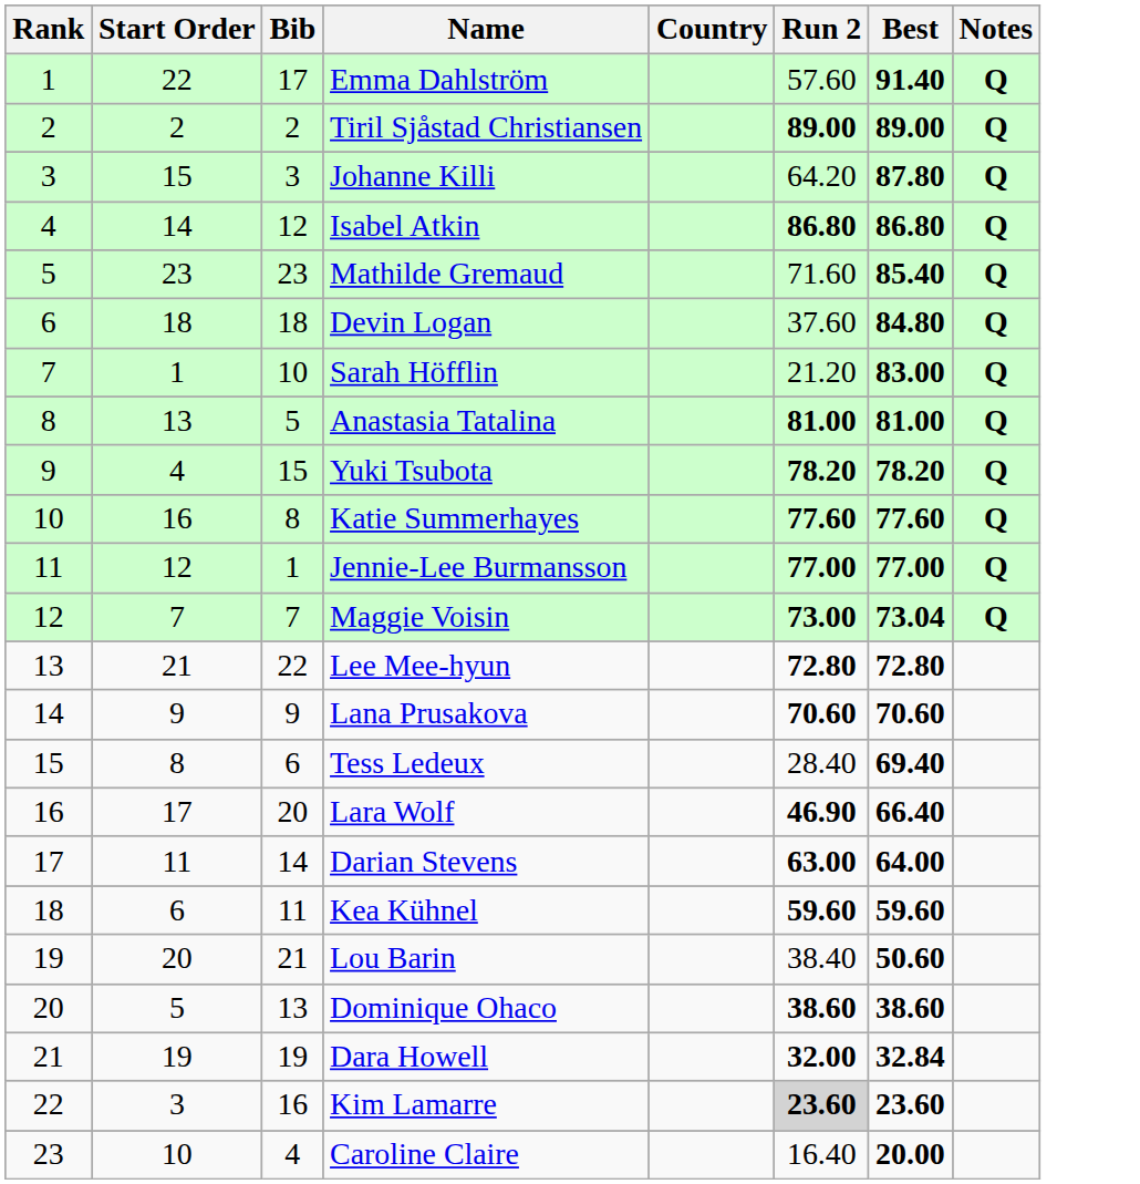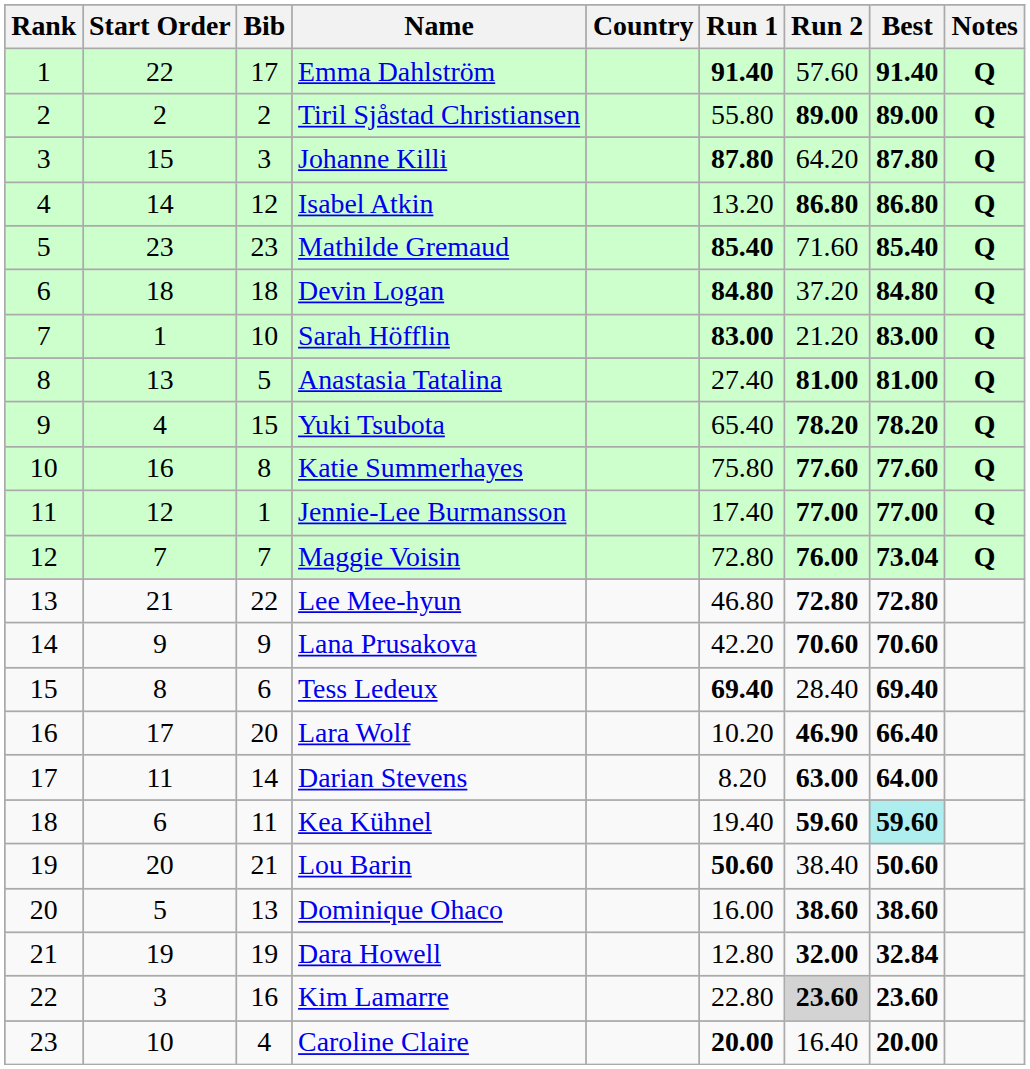 <table class="wikitable sortable" style="text-align:center">
 <tr>
 <th>Rank</th>
 <th>Start Order</th>
 <th>Bib</th>
 <th>Name</th>
 <th>Country</th>
+<th>Run 1</th>
 <th>Run 2</th>
 <th>Best</th>
 <th>Notes</th>
 </tr>
 <tr bgcolor=#ccffcc>
 <td>1</td>
 <td>22</td>
 <td>17</td>
 <td align="left"><a href='#'>Emma Dahlström</a></td>
 <td align=left></td>
+<td><strong>91.40</strong></td>
 <td>57.60</td>
 <td><strong>91.40</strong></td>
 <td><strong>Q</strong></td>
 </tr>
 <tr bgcolor=#ccffcc>
 <td>2</td>
 <td>2</td>
 <td>2</td>
 <td align="left"><a href='#'>Tiril Sjåstad Christiansen</a></td>
 <td align=left></td>
+<td>55.80</td>
 <td><strong>89.00</strong></td>
 <td><strong>89.00</strong></td>
 <td><strong>Q</strong></td>
 </tr>
 <tr bgcolor=#ccffcc>
 <td>3</td>
 <td>15</td>
 <td>3</td>
 <td align="left"><a href='#'>Johanne Killi</a></td>
 <td align=left></td>
+<td><strong>87.80</strong></td>
 <td>64.20</td>
 <td><strong>87.80</strong></td>
 <td><strong>Q</strong></td>
 </tr>
 <tr bgcolor=#ccffcc>
 <td>4</td>
 <td>14</td>
 <td>12</td>
 <td align="left"><a href='#'>Isabel Atkin</a></td>
 <td align=left></td>
+<td>13.20</td>
 <td><strong>86.80</strong></td>
 <td><strong>86.80</strong></td>
 <td><strong>Q</strong></td>
 </tr>
 <tr bgcolor=#ccffcc>
 <td>5</td>
 <td>23</td>
 <td>23</td>
 <td align="left"><a href='#'>Mathilde Gremaud</a></td>
 <td align=left></td>
+<td><strong>85.40</strong></td>
 <td>71.60</td>
 <td><strong>85.40</strong></td>
 <td><strong>Q</strong></td>
 </tr>
 <tr bgcolor=#ccffcc>
 <td>6</td>
 <td>18</td>
 <td>18</td>
 <td align="left"><a href='#'>Devin Logan</a></td>
 <td align=left></td>
-<td>37.60</td>
+<td><strong>84.80</strong></td>
+<td>37.20</td>
 <td><strong>84.80</strong></td>
 <td><strong>Q</strong></td>
 </tr>
 <tr bgcolor=#ccffcc>
 <td>7</td>
 <td>1</td>
 <td>10</td>
 <td align="left"><a href='#'>Sarah Höfflin</a></td>
 <td align=left></td>
+<td><strong>83.00</strong></td>
 <td>21.20</td>
 <td><strong>83.00</strong></td>
 <td><strong>Q</strong></td>
 </tr>
 <tr bgcolor=#ccffcc>
 <td>8</td>
 <td>13</td>
 <td>5</td>
 <td align="left"><a href='#'>Anastasia Tatalina</a></td>
 <td align="left"></td>
+<td>27.40</td>
 <td><strong>81.00</strong></td>
 <td><strong>81.00</strong></td>
 <td><strong>Q</strong></td>
 </tr>
 <tr bgcolor=#ccffcc>
 <td>9</td>
 <td>4</td>
 <td>15</td>
 <td align="left"><a href='#'>Yuki Tsubota</a></td>
 <td align=left></td>
+<td>65.40</td>
 <td><strong>78.20</strong></td>
 <td><strong>78.20</strong></td>
 <td><strong>Q</strong></td>
 </tr>
 <tr bgcolor=#ccffcc>
 <td>10</td>
 <td>16</td>
 <td>8</td>
 <td align="left"><a href='#'>Katie Summerhayes</a></td>
 <td align="left"></td>
+<td>75.80</td>
 <td><strong>77.60</strong></td>
 <td><strong>77.60</strong></td>
 <td><strong>Q</strong></td>
 </tr>
 <tr bgcolor=#ccffcc>
 <td>11</td>
 <td>12</td>
 <td>1</td>
 <td align="left"><a href='#'>Jennie-Lee Burmansson</a></td>
 <td align="left"></td>
+<td>17.40</td>
 <td><strong>77.00</strong></td>
 <td><strong>77.00</strong></td>
 <td><strong>Q</strong></td>
 </tr>
 <tr bgcolor=#ccffcc>
 <td>12</td>
 <td>7</td>
 <td>7</td>
 <td align="left"><a href='#'>Maggie Voisin</a></td>
 <td align="left"></td>
-<td><strong>73.00</strong></td>
+<td>72.80</td>
+<td><strong>76.00</strong></td>
 <td><strong>73.04</strong></td>
 <td><strong>Q</strong></td>
 </tr>
 <tr>
 <td>13</td>
 <td>21</td>
 <td>22</td>
 <td align="left"><a href='#'>Lee Mee-hyun</a></td>
 <td align=left></td>
+<td>46.80</td>
 <td><strong>72.80</strong></td>
 <td><strong>72.80</strong></td>
 <td></td>
 </tr>
 <tr>
 <td>14</td>
 <td>9</td>
 <td>9</td>
 <td align="left"><a href='#'>Lana Prusakova</a></td>
 <td align="left"></td>
+<td>42.20</td>
 <td><strong>70.60</strong></td>
 <td><strong>70.60</strong></td>
 <td></td>
 </tr>
 <tr>
 <td>15</td>
 <td>8</td>
 <td>6</td>
 <td align="left"><a href='#'>Tess Ledeux</a></td>
 <td align="left"></td>
+<td><strong>69.40</strong></td>
 <td>28.40</td>
 <td><strong>69.40</strong></td>
 <td></td>
 </tr>
 <tr>
 <td>16</td>
 <td>17</td>
 <td>20</td>
 <td align="left"><a href='#'>Lara Wolf</a></td>
 <td align=left></td>
+<td>10.20</td>
 <td><strong>46.90</strong></td>
 <td><strong>66.40</strong></td>
 <td></td>
 </tr>
 <tr>
 <td>17</td>
 <td>11</td>
 <td>14</td>
 <td align="left"><a href='#'>Darian Stevens</a></td>
 <td align="left"></td>
+<td>8.20</td>
 <td><strong>63.00</strong></td>
 <td><strong>64.00</strong></td>
 <td></td>
 </tr>
 <tr>
 <td>18</td>
 <td>6</td>
 <td>11</td>
 <td align="left"><a href='#'>Kea Kühnel</a></td>
 <td align="left"></td>
+<td>19.40</td>
 <td><strong>59.60</strong></td>
-<td><strong>59.60</strong></td>
+<td style="background: paleturquoise;"><strong>59.60</strong></td>
 <td></td>
 </tr>
 <tr>
 <td>19</td>
 <td>20</td>
 <td>21</td>
 <td align="left"><a href='#'>Lou Barin</a></td>
 <td align=left></td>
+<td><strong>50.60</strong></td>
 <td>38.40</td>
 <td><strong>50.60</strong></td>
 <td></td>
 </tr>
 <tr>
 <td>20</td>
 <td>5</td>
 <td>13</td>
 <td align="left"><a href='#'>Dominique Ohaco</a></td>
 <td align="left"></td>
+<td>16.00</td>
 <td><strong>38.60</strong></td>
 <td><strong>38.60</strong></td>
 <td></td>
 </tr>
 <tr>
 <td>21</td>
 <td>19</td>
 <td>19</td>
 <td align="left"><a href='#'>Dara Howell</a></td>
 <td align=left></td>
+<td>12.80</td>
 <td><strong>32.00</strong></td>
 <td><strong>32.84</strong></td>
 <td></td>
 </tr>
 <tr>
 <td>22</td>
 <td>3</td>
 <td>16</td>
 <td align="left"><a href='#'>Kim Lamarre</a></td>
 <td align=left></td>
+<td>22.80</td>
 <td style="background: lightgrey;"><strong>23.60</strong></td>
 <td><strong>23.60</strong></td>
 <td></td>
 </tr>
 <tr>
 <td>23</td>
 <td>10</td>
 <td>4</td>
 <td align="left"><a href='#'>Caroline Claire</a></td>
 <td align="left"></td>
+<td><strong>20.00</strong></td>
 <td>16.40</td>
 <td><strong>20.00</strong></td>
 <td></td>
 </tr>
 </table>
